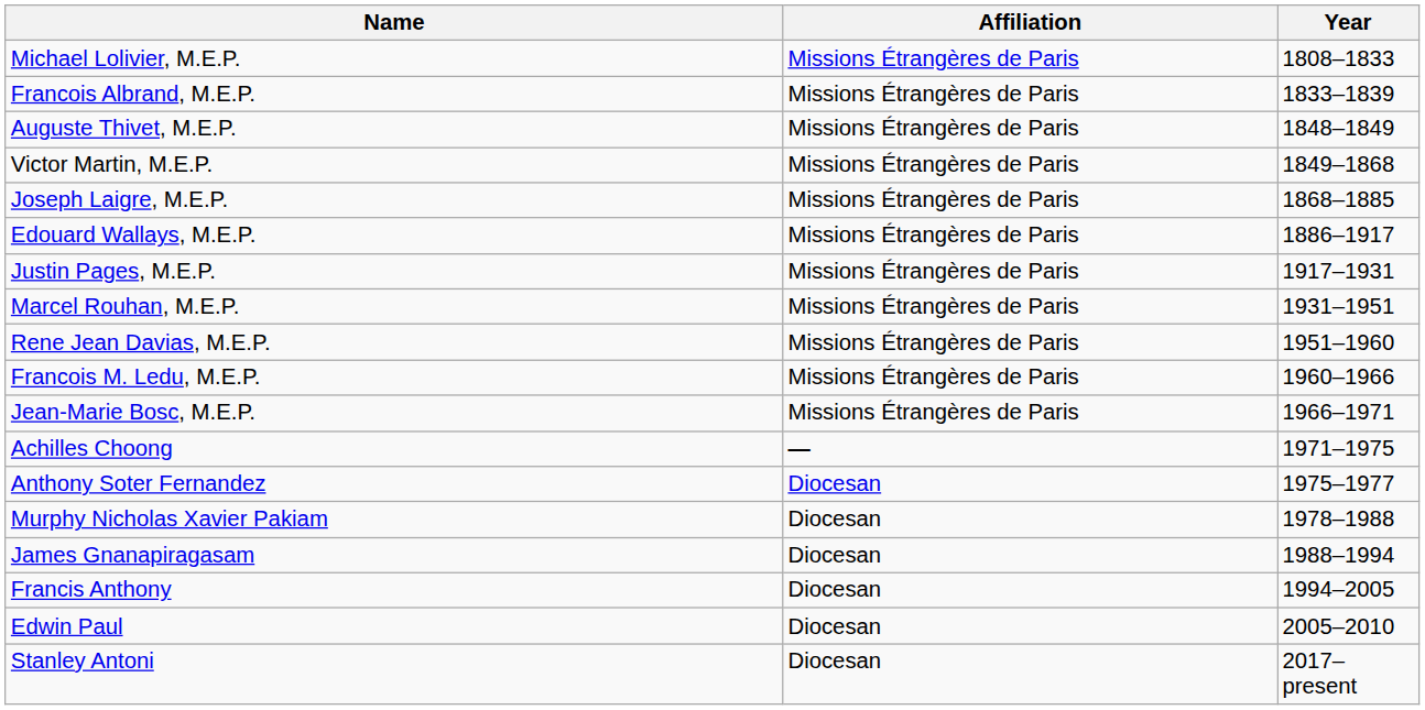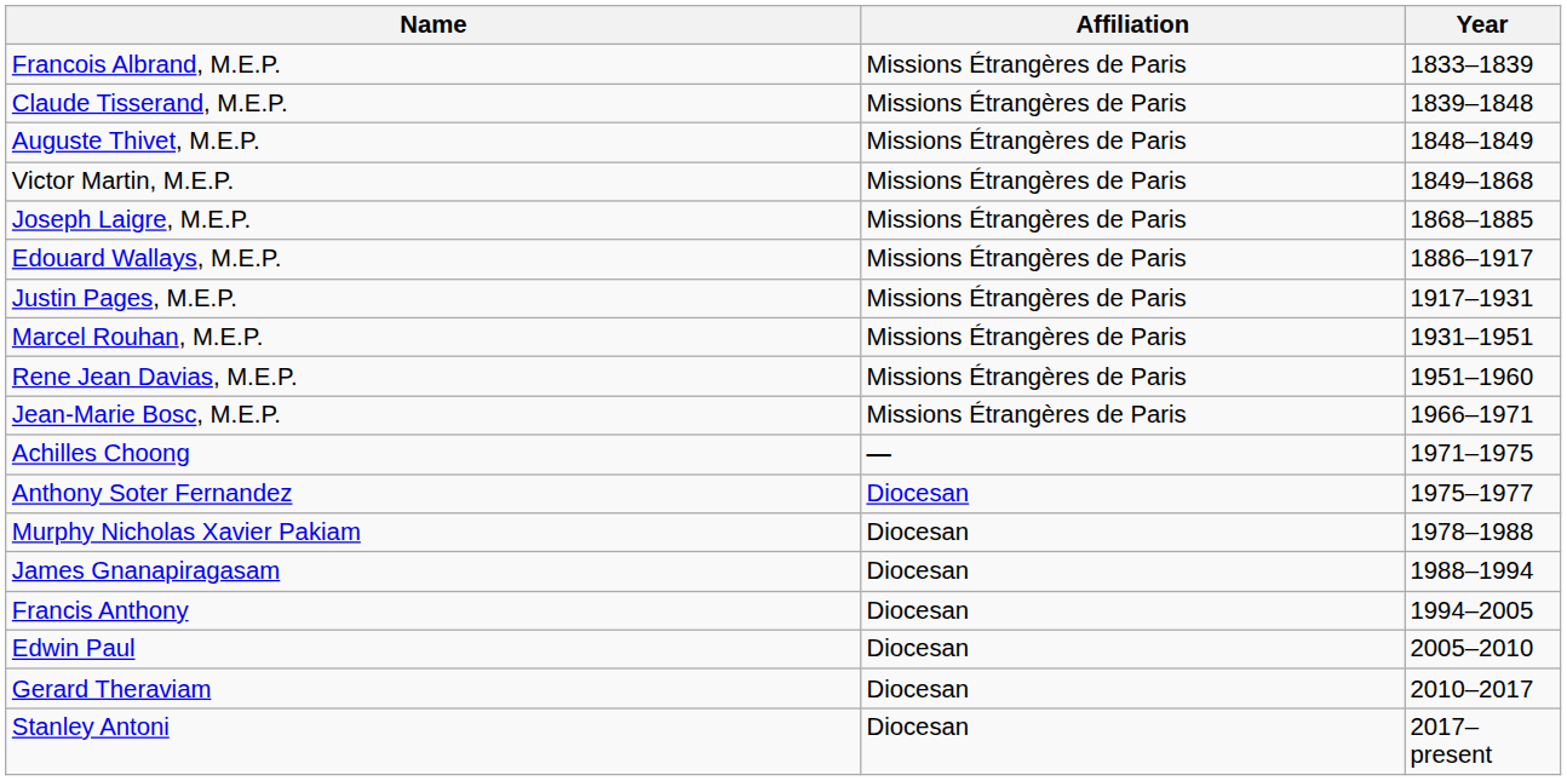 <table class="wikitable" width="80%" style="margin: 1em auto 1em auto">
 <tr>
 <th>Name</th>
 <th>Affiliation</th>
 <th>Year</th>
 </tr>
 <tr>
-<td width="55%" valign="top"><a href='#'>Michael Lolivier</a>, M.E.P.</td>
-<td width="35%" valign="top"><a href='#'>Missions Étrangères de Paris</a></td>
-<td width="10%" valign="top">1808–1833</td>
-</tr>
-<tr>
 <td width="55%" valign="top"><a href='#'>Francois Albrand</a>, M.E.P.</td>
 <td width="35%" valign="top">Missions Étrangères de Paris</td>
 <td width="10%" valign="top">1833–1839</td>
+</tr>
+<tr>
+<td width="55%" valign="top"><a href='#'>Claude Tisserand</a>, M.E.P.</td>
+<td width="35%" valign="top">Missions Étrangères de Paris</td>
+<td width="10%" valign="top">1839–1848</td>
 </tr>
 <tr>
 <td width="55%" valign="top"><a href='#'>Auguste Thivet</a>, M.E.P.</td>
 <td width="35%" valign="top">Missions Étrangères de Paris</td>
 <td width="10%" valign="top">1848–1849</td>
 </tr>
 <tr>
 <td width="55%" valign="top">Victor Martin, M.E.P.</td>
 <td width="35%" valign="top">Missions Étrangères de Paris</td>
 <td width="10%" valign="top">1849–1868</td>
 </tr>
 <tr>
 <td width="55%" valign="top"><a href='#'>Joseph Laigre</a>, M.E.P.</td>
 <td width="35%" valign="top">Missions Étrangères de Paris</td>
 <td width="10%" valign="top">1868–1885</td>
 </tr>
 <tr>
 <td width="55%" valign="top"><a href='#'>Edouard Wallays</a>, M.E.P.</td>
 <td width="35%" valign="top">Missions Étrangères de Paris</td>
 <td width="10%" valign="top">1886–1917</td>
 </tr>
 <tr>
 <td width="55%" valign="top"><a href='#'>Justin Pages</a>, M.E.P.</td>
 <td width="35%" valign="top">Missions Étrangères de Paris</td>
 <td width="10%" valign="top">1917–1931</td>
 </tr>
 <tr>
 <td width="55%" valign="top"><a href='#'>Marcel Rouhan</a>, M.E.P.</td>
 <td width="35%" valign="top">Missions Étrangères de Paris</td>
 <td width="10%" valign="top">1931–1951</td>
 </tr>
 <tr>
 <td width="55%" valign="top"><a href='#'>Rene Jean Davias</a>, M.E.P.</td>
 <td width="35%" valign="top">Missions Étrangères de Paris</td>
 <td width="10%" valign="top">1951–1960</td>
 </tr>
 <tr>
-<td width="55%" valign="top"><a href='#'>Francois M. Ledu</a>, M.E.P.</td>
-<td width="35%" valign="top">Missions Étrangères de Paris</td>
-<td width="10%" valign="top">1960–1966</td>
-</tr>
-<tr>
 <td width="55%" valign="top"><a href='#'>Jean-Marie Bosc</a>, M.E.P.</td>
 <td width="35%" valign="top">Missions Étrangères de Paris</td>
 <td width="10%" valign="top">1966–1971</td>
 </tr>
 <tr>
 <td width="55%" valign="top"><a href='#'>Achilles Choong</a></td>
 <td width="35%" valign="top"><strong>—</strong></td>
 <td width="10%" valign="top">1971–1975</td>
 </tr>
 <tr>
 <td width="55%" valign="top"><a href='#'>Anthony Soter Fernandez</a></td>
 <td width="35%" valign="top"><a href='#'>Diocesan</a></td>
 <td width="10%" valign="top">1975–1977</td>
 </tr>
 <tr>
 <td width="55%" valign="top"><a href='#'>Murphy Nicholas Xavier Pakiam</a></td>
 <td width="35%" valign="top">Diocesan</td>
 <td width="10%" valign="top">1978–1988</td>
 </tr>
 <tr>
 <td width="55%" valign="top"><a href='#'>James Gnanapiragasam</a></td>
 <td width="35%" valign="top">Diocesan</td>
 <td width="10%" valign="top">1988–1994</td>
 </tr>
 <tr>
 <td width="55%" valign="top"><a href='#'>Francis Anthony</a></td>
 <td width="35%" valign="top">Diocesan</td>
 <td width="10%" valign="top">1994–2005</td>
 </tr>
 <tr>
 <td width="55%" valign="top"><a href='#'>Edwin Paul</a></td>
 <td width="35%" valign="top">Diocesan</td>
 <td width="10%" valign="top">2005–2010</td>
 </tr>
 <tr>
+<td width="55%" valign="top"><a href='#'>Gerard Theraviam</a></td>
+<td width="35%" valign="top">Diocesan</td>
+<td width="10%" valign="top">2010–2017</td>
+</tr>
+<tr>
 <td width="55%" valign="top"><a href='#'>Stanley Antoni</a></td>
 <td width="35%" valign="top">Diocesan</td>
 <td width="10%" valign="top">2017–present</td>
 </tr>
 </table>
